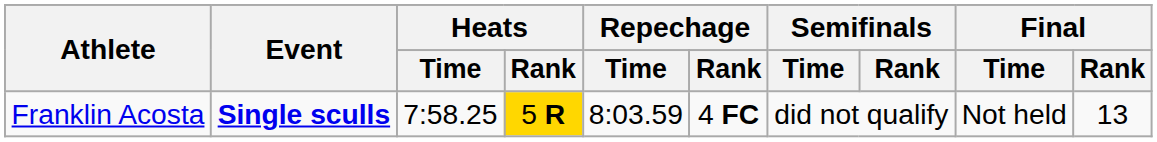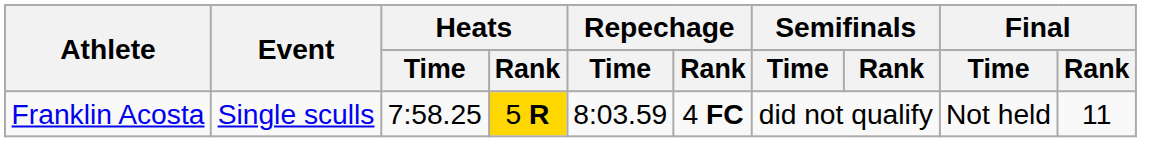 <table class="wikitable" style="font-size:90%">
 <tr>
 <th rowspan=2>Athlete</th>
 <th rowspan=2>Event</th>
 <th colspan="2">Heats</th>
 <th colspan="2">Repechage</th>
 <th colspan="2">Semifinals</th>
 <th colspan="2">Final</th>
 </tr>
 <tr style="font-size:95%">
 <th>Time</th>
 <th>Rank</th>
 <th>Time</th>
 <th>Rank</th>
 <th>Time</th>
 <th>Rank</th>
 <th>Time</th>
 <th>Rank</th>
 </tr>
 <tr align=center>
 <td align=left><a href='#'>Franklin Acosta</a></td>
-<td align=left><strong><a href='#'>Single sculls</a></strong></td>
+<td align=left><a href='#'>Single sculls</a></td>
 <td>7:58.25</td>
 <td style="background: gold;">5 <strong>R</strong></td>
 <td>8:03.59</td>
 <td>4 <strong>FC</strong></td>
 <td colspan=2>did not qualify</td>
 <td>Not held</td>
-<td>13</td>
+<td>11</td>
 </tr>
 </table>
